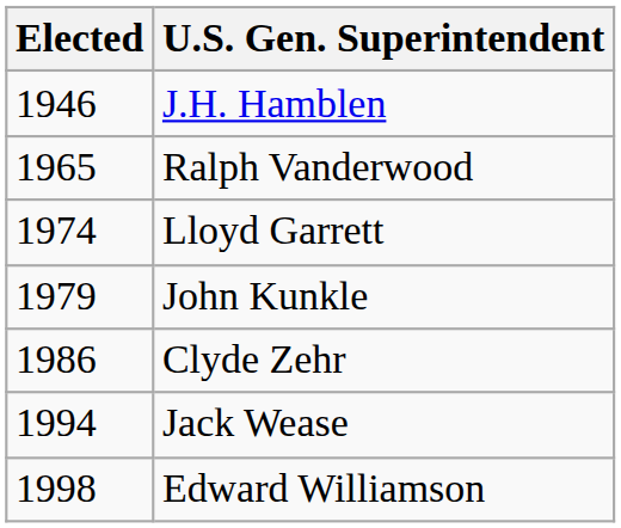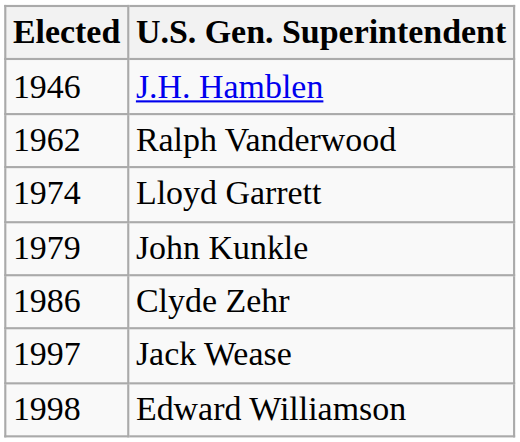 <table class="wikitable" style="float:right">
 <tr>
 <th>Elected</th>
 <th>U.S. Gen. Superintendent</th>
 </tr>
 <tr>
 <td>1946</td>
 <td><a href='#'>J.H. Hamblen</a></td>
 </tr>
 <tr>
-<td>1965</td>
+<td>1962</td>
 <td>Ralph Vanderwood</td>
 </tr>
 <tr>
 <td>1974</td>
 <td>Lloyd Garrett</td>
 </tr>
 <tr>
 <td>1979</td>
 <td>John Kunkle</td>
 </tr>
 <tr>
 <td>1986</td>
 <td>Clyde Zehr</td>
 </tr>
 <tr>
-<td>1994</td>
+<td>1997</td>
 <td>Jack Wease</td>
 </tr>
 <tr>
 <td>1998</td>
 <td>Edward Williamson</td>
 </tr>
 </table>
